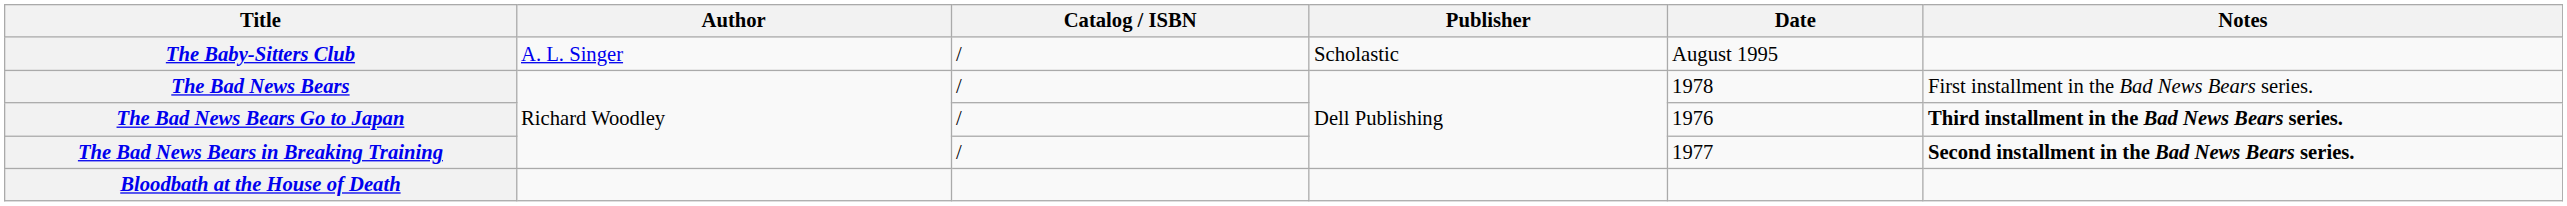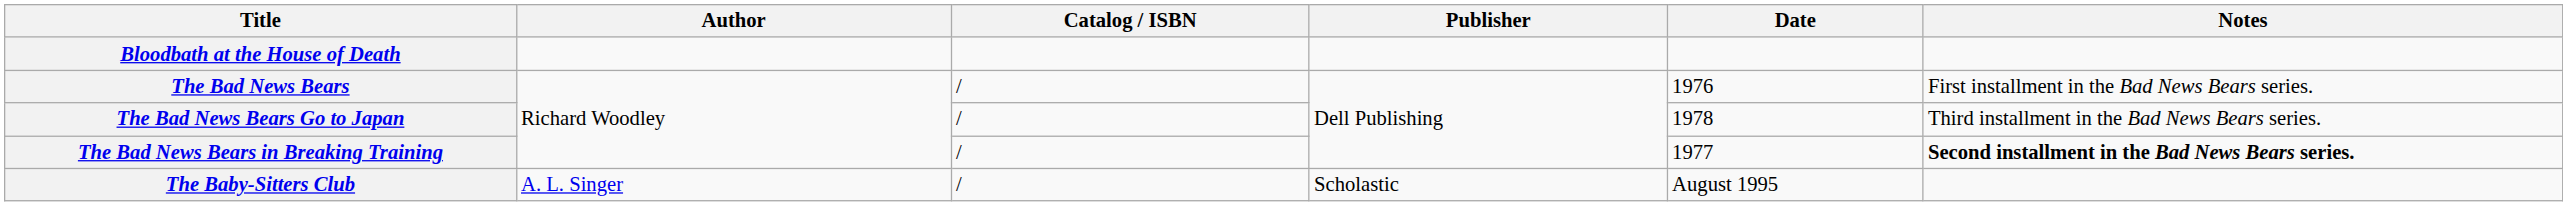 <table class="wikitable sortable" style="width:100%;">
 <tr>
 <th width=20%>Title</th>
 <th width=17%>Author</th>
 <th width=14%>Catalog / ISBN</th>
 <th width=14%>Publisher</th>
 <th width=10%>Date</th>
 <th width=25%>Notes</th>
 </tr>
 <tr>
-<th><em><a href='#'>The Baby-Sitters Club</a></em></th>
-<td><a href='#'>A. L. Singer</a></td>
-<td> / </td>
-<td>Scholastic</td>
-<td>August 1995</td>
+<th><em><a href='#'>Bloodbath at the House of Death</a></em></th>
+<td></td>
+<td></td>
+<td></td>
+<td></td>
 <td></td>
 </tr>
 <tr>
 <th><em><a href='#'>The Bad News Bears</a></em></th>
 <td rowspan="3">Richard Woodley</td>
 <td> / </td>
 <td rowspan="3">Dell Publishing</td>
-<td>1978</td>
+<td>1976</td>
 <td>First installment in the <em>Bad News Bears</em> series.</td>
 </tr>
 <tr>
 <th><em><a href='#'>The Bad News Bears Go to Japan</a></em></th>
 <td> / </td>
-<td>1976</td>
-<td><strong>Third installment in the <em>Bad News Bears</em> series.</strong></td>
+<td>1978</td>
+<td>Third installment in the <em>Bad News Bears</em> series.</td>
 </tr>
 <tr>
 <th><em><a href='#'>The Bad News Bears in Breaking Training</a></em></th>
 <td> / </td>
 <td>1977</td>
 <td><strong>Second installment in the <em>Bad News Bears</em> series.</strong></td>
 </tr>
 <tr>
-<th><em><a href='#'>Bloodbath at the House of Death</a></em></th>
-<td></td>
-<td></td>
-<td></td>
-<td></td>
+<th><em><a href='#'>The Baby-Sitters Club</a></em></th>
+<td><a href='#'>A. L. Singer</a></td>
+<td> / </td>
+<td>Scholastic</td>
+<td>August 1995</td>
 <td></td>
 </tr>
 </table>
